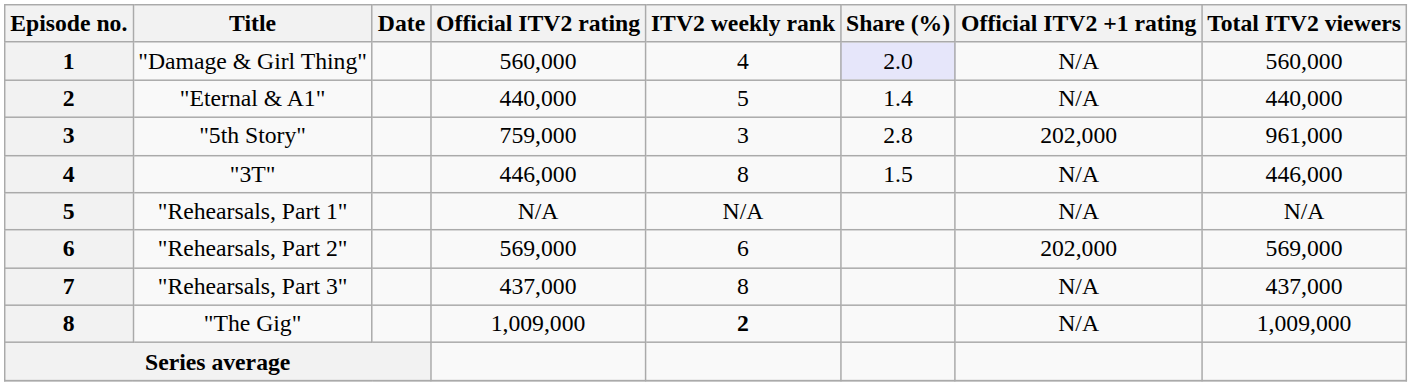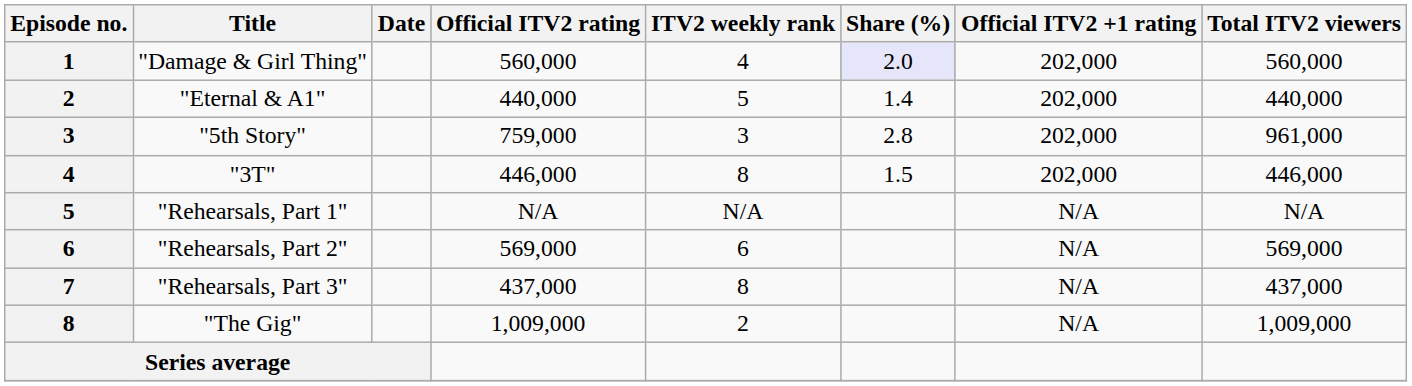 <table class="wikitable sortable" style="text-align:center">
 <tr>
 <th>Episode no.</th>
 <th>Title</th>
 <th>Date</th>
 <th>Official ITV2 rating</th>
 <th>ITV2 weekly rank</th>
 <th>Share (%)</th>
 <th>Official ITV2 +1 rating</th>
 <th>Total ITV2 viewers</th>
 </tr>
 <tr>
 <th scope="row">1</th>
 <td>"Damage & Girl Thing"</td>
 <td></td>
 <td>560,000</td>
 <td>4</td>
 <td style="background: lavender;">2.0</td>
-<td>N/A</td>
+<td>202,000</td>
 <td>560,000</td>
 </tr>
 <tr>
 <th scope="row">2</th>
 <td>"Eternal & A1"</td>
 <td></td>
 <td>440,000</td>
 <td>5</td>
 <td>1.4</td>
-<td>N/A</td>
+<td>202,000</td>
 <td>440,000</td>
 </tr>
 <tr>
 <th scope="row">3</th>
 <td>"5th Story"</td>
 <td></td>
 <td>759,000</td>
 <td>3</td>
 <td>2.8</td>
 <td>202,000</td>
 <td>961,000</td>
 </tr>
 <tr>
 <th scope="row">4</th>
 <td>"3T"</td>
 <td></td>
 <td>446,000</td>
 <td>8</td>
 <td>1.5</td>
-<td>N/A</td>
+<td>202,000</td>
 <td>446,000</td>
 </tr>
 <tr>
 <th scope="row">5</th>
 <td>"Rehearsals, Part 1"</td>
 <td></td>
 <td>N/A</td>
 <td>N/A</td>
 <td></td>
 <td>N/A</td>
 <td>N/A</td>
 </tr>
 <tr>
 <th scope="row">6</th>
 <td>"Rehearsals, Part 2"</td>
 <td></td>
 <td>569,000</td>
 <td>6</td>
 <td></td>
-<td>202,000</td>
+<td>N/A</td>
 <td>569,000</td>
 </tr>
 <tr>
 <th scope="row">7</th>
 <td>"Rehearsals, Part 3"</td>
 <td></td>
 <td>437,000</td>
 <td>8</td>
 <td></td>
 <td>N/A</td>
 <td>437,000</td>
 </tr>
 <tr>
 <th scope="row">8</th>
 <td>"The Gig"</td>
 <td></td>
 <td>1,009,000</td>
-<td><strong>2</strong></td>
+<td>2</td>
 <td></td>
 <td>N/A</td>
 <td>1,009,000</td>
 </tr>
 <tr>
 <th colspan=3 scope="row">Series average</th>
 <td></td>
 <td></td>
 <td></td>
 <td></td>
 <td></td>
 </tr>
 <tr>
 </tr>
 </table>
